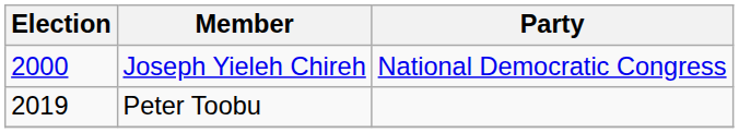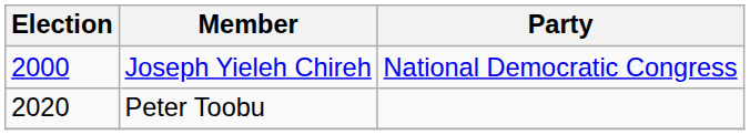 <table class="wikitable">
 <tr>
 <th>Election</th>
 <th>Member</th>
 <th>Party</th>
 </tr>
 <tr>
 <td><a href='#'>2000</a></td>
 <td><a href='#'>Joseph Yieleh Chireh</a></td>
 <td><a href='#'>National Democratic Congress</a></td>
 </tr>
 <tr>
-<td>2019</td>
+<td>2020</td>
 <td>Peter Toobu</td>
 <td></td>
 </tr>
 <tr>
 </tr>
 </table>
